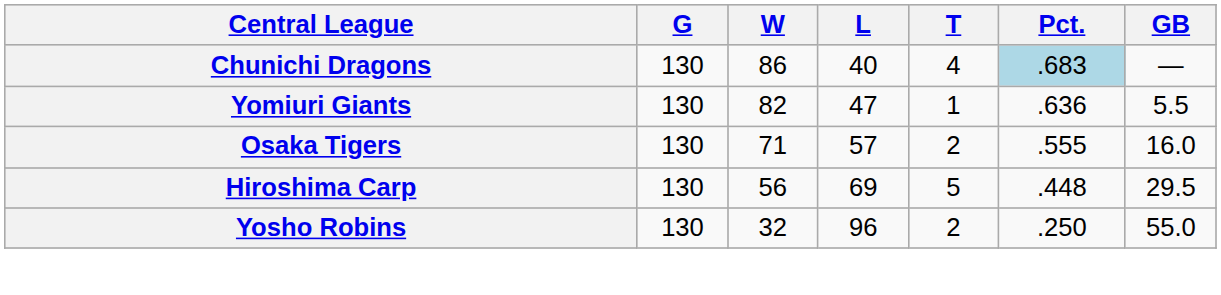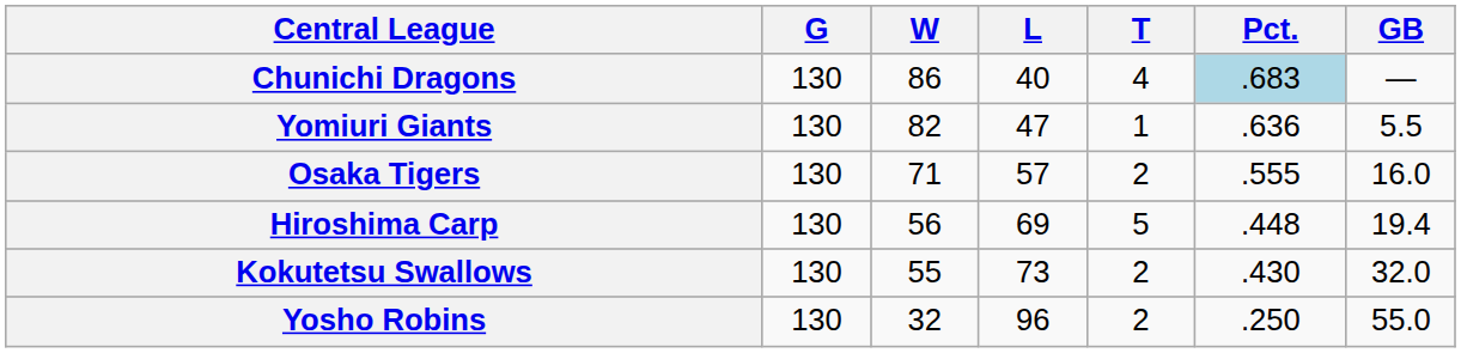 <table class="wikitable plainrowheaders" width="60%" style="text-align:center;">
 <tr>
 <th scope="col" width="35%"><a href='#'>Central League</a></th>
 <th scope="col" width="5%"><a href='#'>G</a></th>
 <th scope="col" width="5%"><a href='#'>W</a></th>
 <th scope="col" width="5%"><a href='#'>L</a></th>
 <th scope="col" width="5%"><a href='#'>T</a></th>
 <th scope="col" width="7%"><a href='#'>Pct.</a></th>
 <th scope="col" width="5%"><a href='#'>GB</a></th>
 </tr>
 <tr>
 <th scope="row" style="text-align:center;"><a href='#'>Chunichi Dragons</a></th>
 <td>130</td>
 <td>86</td>
 <td>40</td>
 <td>4</td>
 <td style="background: lightblue;">.683</td>
 <td>—</td>
 </tr>
 <tr>
 <th scope="row" style="text-align:center;"><a href='#'>Yomiuri Giants</a></th>
 <td>130</td>
 <td>82</td>
 <td>47</td>
 <td>1</td>
 <td>.636</td>
 <td>5.5</td>
 </tr>
 <tr>
 <th scope="row" style="text-align:center;"><a href='#'>Osaka Tigers</a></th>
 <td>130</td>
 <td>71</td>
 <td>57</td>
 <td>2</td>
 <td>.555</td>
 <td>16.0</td>
 </tr>
 <tr>
 <th scope="row" style="text-align:center;"><a href='#'>Hiroshima Carp</a></th>
 <td>130</td>
 <td>56</td>
 <td>69</td>
 <td>5</td>
 <td>.448</td>
-<td>29.5</td>
+<td>19.4</td>
+</tr>
+<tr>
+<th scope="row" style="text-align:center;"><a href='#'>Kokutetsu Swallows</a></th>
+<td>130</td>
+<td>55</td>
+<td>73</td>
+<td>2</td>
+<td>.430</td>
+<td>32.0</td>
 </tr>
 <tr>
 <th scope="row" style="text-align:center;"><a href='#'>Yosho Robins</a></th>
 <td>130</td>
 <td>32</td>
 <td>96</td>
 <td>2</td>
 <td>.250</td>
 <td>55.0</td>
 </tr>
 </table>
